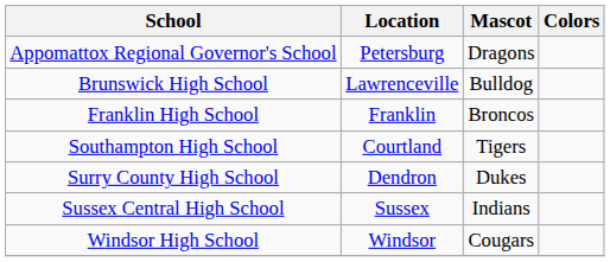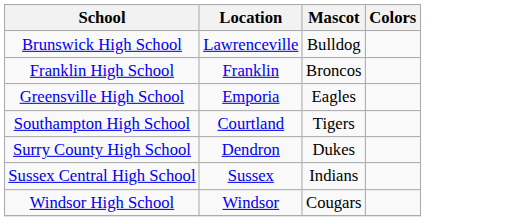 <table class="wikitable" style="text-align:center;">
 <tr>
 <th>School</th>
 <th>Location</th>
 <th>Mascot</th>
 <th>Colors</th>
-</tr>
-<tr>
-<td><a href='#'>Appomattox Regional Governor's School</a></td>
-<td><a href='#'>Petersburg</a></td>
-<td>Dragons</td>
-<td></td>
 </tr>
 <tr>
 <td><a href='#'>Brunswick High School</a></td>
 <td><a href='#'>Lawrenceville</a></td>
 <td>Bulldog</td>
 <td></td>
 </tr>
 <tr>
 <td><a href='#'>Franklin High School</a></td>
 <td><a href='#'>Franklin</a></td>
 <td>Broncos</td>
+<td></td>
+</tr>
+<tr>
+<td><a href='#'>Greensville High School</a></td>
+<td><a href='#'>Emporia</a></td>
+<td>Eagles</td>
 <td></td>
 </tr>
 <tr>
 <td><a href='#'>Southampton High School</a></td>
 <td><a href='#'>Courtland</a></td>
 <td>Tigers</td>
 <td></td>
 </tr>
 <tr>
 <td><a href='#'>Surry County High School</a></td>
 <td><a href='#'>Dendron</a></td>
 <td>Dukes</td>
 <td></td>
 </tr>
 <tr>
 <td><a href='#'>Sussex Central High School</a></td>
 <td><a href='#'>Sussex</a></td>
 <td>Indians</td>
 <td></td>
 </tr>
 <tr>
 <td><a href='#'>Windsor High School</a></td>
 <td><a href='#'>Windsor</a></td>
 <td>Cougars</td>
 <td></td>
 </tr>
 <tr>
 </tr>
 </table>
